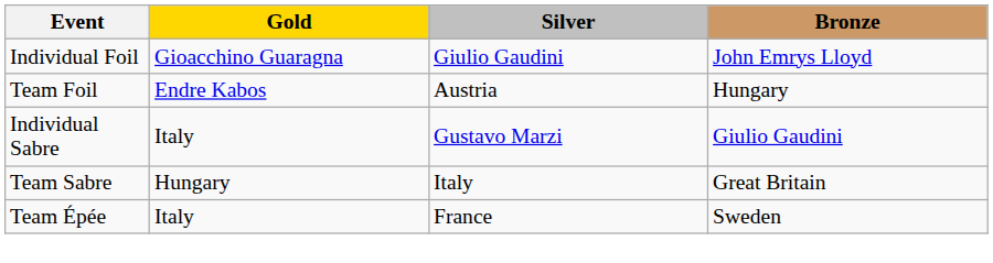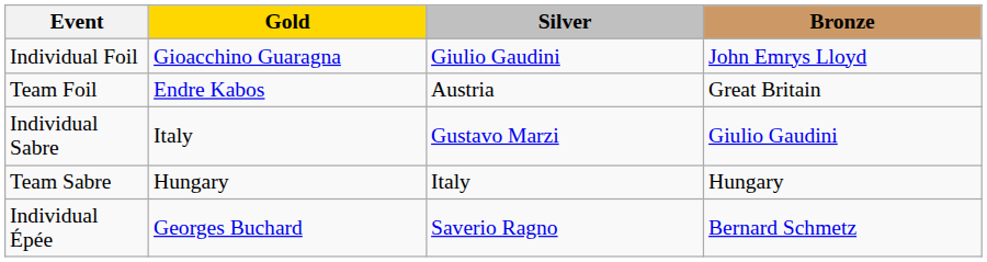 <table class="wikitable">
 <tr>
 <th width="100">Event</th>
 <th style="background-color:gold;" width="200"> Gold</th>
 <th style="background-color:silver;" width="200"> Silver</th>
 <th style="background-color:#CC9966;" width="200"> Bronze</th>
 </tr>
 <tr>
 <td>Individual Foil</td>
 <td> <a href='#'>Gioacchino Guaragna</a></td>
 <td> <a href='#'>Giulio Gaudini</a></td>
 <td> <a href='#'>John Emrys Lloyd</a></td>
 </tr>
 <tr>
 <td>Team Foil</td>
 <td> <a href='#'>Endre Kabos</a></td>
 <td> Austria</td>
-<td> Hungary</td>
+<td> Great Britain</td>
 </tr>
 <tr>
 <td>Individual Sabre</td>
 <td> Italy</td>
 <td> <a href='#'>Gustavo Marzi</a></td>
 <td> <a href='#'>Giulio Gaudini</a></td>
 </tr>
 <tr>
 <td>Team Sabre</td>
 <td> Hungary</td>
 <td> Italy</td>
-<td> Great Britain</td>
+<td> Hungary</td>
 </tr>
 <tr>
-<td>Team Épée</td>
-<td> Italy</td>
-<td> France</td>
-<td> Sweden</td>
+<td>Individual Épée</td>
+<td> <a href='#'>Georges Buchard</a></td>
+<td> <a href='#'>Saverio Ragno</a></td>
+<td> <a href='#'>Bernard Schmetz</a></td>
 </tr>
 </table>
